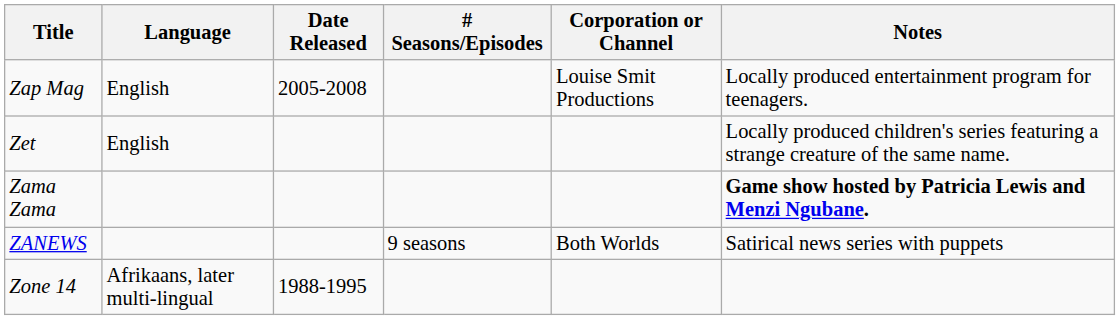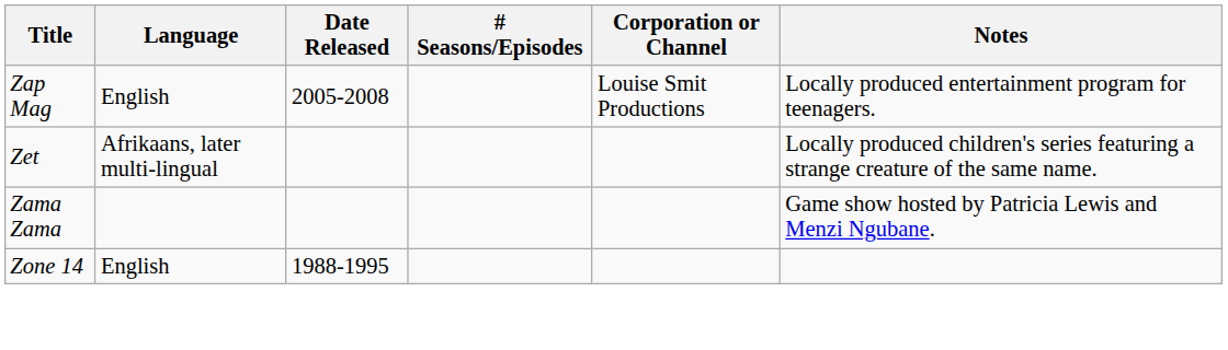 <table class="wikitable sortable">
 <tr>
 <th>Title</th>
 <th>Language</th>
 <th>Date Released</th>
 <th># Seasons/Episodes</th>
 <th>Corporation or Channel</th>
 <th>Notes</th>
 </tr>
 <tr>
 <td><em>Zap Mag</em></td>
 <td>English</td>
 <td>2005-2008</td>
 <td></td>
 <td>Louise Smit Productions</td>
 <td>Locally produced entertainment program for teenagers.</td>
 </tr>
 <tr>
 <td><em>Zet</em></td>
-<td>English</td>
+<td>Afrikaans, later multi-lingual</td>
 <td></td>
 <td></td>
 <td></td>
 <td>Locally produced children's series featuring a strange creature of the same name.</td>
 </tr>
 <tr>
 <td><em>Zama Zama</em></td>
 <td></td>
 <td></td>
 <td></td>
 <td></td>
-<td><strong>Game show hosted by Patricia Lewis and <a href='#'>Menzi Ngubane</a>.</strong></td>
-</tr>
-<tr>
-<td><em><a href='#'>ZANEWS</a></em></td>
-<td></td>
-<td></td>
-<td>9 seasons</td>
-<td>Both Worlds</td>
-<td>Satirical news series with puppets</td>
+<td>Game show hosted by Patricia Lewis and <a href='#'>Menzi Ngubane</a>.</td>
 </tr>
 <tr>
 <td><em>Zone 14</em></td>
-<td>Afrikaans, later multi-lingual</td>
+<td>English</td>
 <td>1988-1995</td>
 <td></td>
 <td></td>
 </tr>
 </table>
